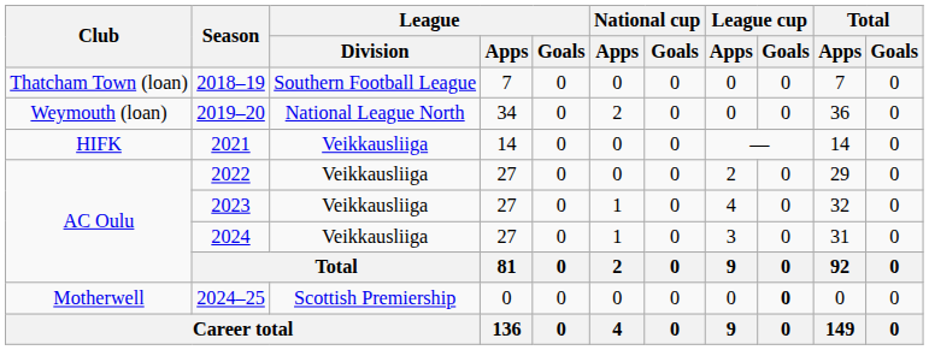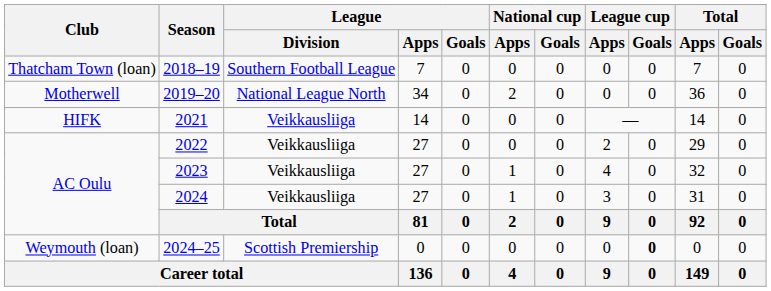 <table class="wikitable" style="text-align:center;">
 <tr>
 <th rowspan="2">Club</th>
 <th rowspan="2">Season</th>
 <th colspan="3">League</th>
 <th colspan="2">National cup</th>
 <th colspan="2">League cup</th>
 <th colspan="2">Total</th>
 </tr>
 <tr>
 <th>Division</th>
 <th>Apps</th>
 <th>Goals</th>
 <th>Apps</th>
 <th>Goals</th>
 <th>Apps</th>
 <th>Goals</th>
 <th>Apps</th>
 <th>Goals</th>
 </tr>
 <tr>
 <td><a href='#'>Thatcham Town</a> (loan)</td>
 <td><a href='#'>2018–19</a></td>
 <td><a href='#'>Southern Football League</a></td>
 <td>7</td>
 <td>0</td>
 <td>0</td>
 <td>0</td>
 <td>0</td>
 <td>0</td>
 <td>7</td>
 <td>0</td>
 </tr>
 <tr>
-<td><a href='#'>Weymouth</a> (loan)</td>
+<td><a href='#'>Motherwell</a></td>
 <td><a href='#'>2019–20</a></td>
 <td><a href='#'>National League North</a></td>
 <td>34</td>
 <td>0</td>
 <td>2</td>
 <td>0</td>
 <td>0</td>
 <td>0</td>
 <td>36</td>
 <td>0</td>
 </tr>
 <tr>
 <td><a href='#'>HIFK</a></td>
 <td><a href='#'>2021</a></td>
 <td><a href='#'>Veikkausliiga</a></td>
 <td>14</td>
 <td>0</td>
 <td>0</td>
 <td>0</td>
 <td colspan="2">—</td>
 <td>14</td>
 <td>0</td>
 </tr>
 <tr>
 <td rowspan="4"><a href='#'>AC Oulu</a></td>
 <td><a href='#'>2022</a></td>
 <td>Veikkausliiga</td>
 <td>27</td>
 <td>0</td>
 <td>0</td>
 <td>0</td>
 <td>2</td>
 <td>0</td>
 <td>29</td>
 <td>0</td>
 </tr>
 <tr>
 <td><a href='#'>2023</a></td>
 <td>Veikkausliiga</td>
 <td>27</td>
 <td>0</td>
 <td>1</td>
 <td>0</td>
 <td>4</td>
 <td>0</td>
 <td>32</td>
 <td>0</td>
 </tr>
 <tr>
 <td><a href='#'>2024</a></td>
 <td>Veikkausliiga</td>
 <td>27</td>
 <td>0</td>
 <td>1</td>
 <td>0</td>
 <td>3</td>
 <td>0</td>
 <td>31</td>
 <td>0</td>
 </tr>
 <tr>
 <th colspan="2">Total</th>
 <th>81</th>
 <th>0</th>
 <th>2</th>
 <th>0</th>
 <th>9</th>
 <th>0</th>
 <th>92</th>
 <th>0</th>
 </tr>
 <tr>
-<td><a href='#'>Motherwell</a></td>
+<td><a href='#'>Weymouth</a> (loan)</td>
 <td><a href='#'>2024–25</a></td>
 <td><a href='#'>Scottish Premiership</a></td>
 <td>0</td>
 <td>0</td>
 <td>0</td>
 <td>0</td>
 <td>0</td>
 <td><strong>0</strong></td>
 <td>0</td>
 <td>0</td>
 </tr>
 <tr>
 <th colspan="3">Career total</th>
 <th>136</th>
 <th>0</th>
 <th>4</th>
 <th>0</th>
 <th>9</th>
 <th>0</th>
 <th>149</th>
 <th>0</th>
 </tr>
 </table>
